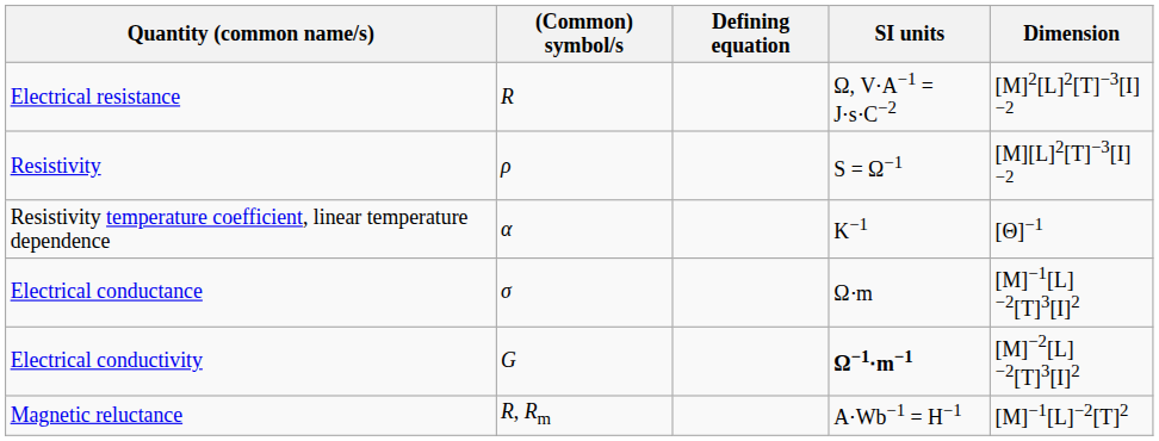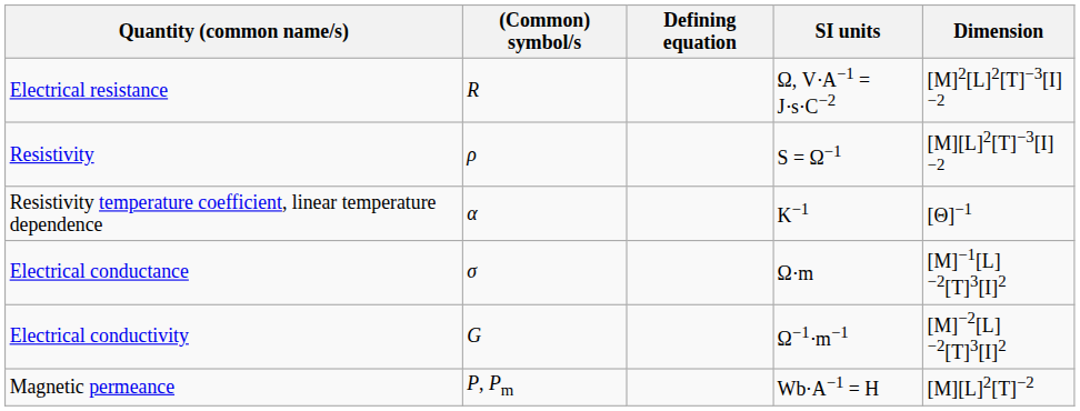 <table class="wikitable">
 <tr>
 <th scope="col">Quantity (common name/s)</th>
 <th scope="col">(Common) symbol/s</th>
 <th scope="col">Defining equation</th>
 <th scope="col">SI units</th>
 <th scope="col">Dimension</th>
 </tr>
 <tr>
 <td><a href='#'>Electrical resistance</a></td>
 <td><em>R</em></td>
 <td></td>
 <td>Ω, V⋅A<sup>−1</sup> = J⋅s⋅C<sup>−2</sup></td>
 <td>[M]<sup>2</sup>[L]<sup>2</sup>[T]<sup>−3</sup>[I]<sup>−2</sup></td>
 </tr>
 <tr>
 <td><a href='#'>Resistivity</a></td>
 <td><em>ρ</em></td>
 <td></td>
 <td>S = Ω<sup>−1</sup></td>
 <td>[M][L]<sup>2</sup>[T]<sup>−3</sup>[I]<sup>−2</sup></td>
 </tr>
 <tr>
 <td>Resistivity <a href='#'>temperature coefficient</a>, linear temperature dependence</td>
 <td><em>α</em></td>
 <td></td>
 <td>K<sup>−1</sup></td>
 <td>[Θ]<sup>−1</sup></td>
 </tr>
 <tr>
 <td><a href='#'>Electrical conductance</a></td>
 <td><em>σ</em></td>
 <td></td>
 <td>Ω⋅m</td>
 <td>[M]<sup>−1</sup>[L]<sup>−2</sup>[T]<sup>3</sup>[I]<sup>2</sup></td>
 </tr>
 <tr>
 <td><a href='#'>Electrical conductivity</a></td>
 <td><em>G</em></td>
 <td></td>
-<td><strong>Ω<sup>−1</sup>⋅m<sup>−1</sup></strong></td>
+<td>Ω<sup>−1</sup>⋅m<sup>−1</sup></td>
 <td>[M]<sup>−2</sup>[L]<sup>−2</sup>[T]<sup>3</sup>[I]<sup>2</sup></td>
 </tr>
 <tr>
-<td><a href='#'>Magnetic reluctance</a></td>
-<td><em>R</em>, <em>R</em><sub>m</sub></td>
+<td>Magnetic <a href='#'>permeance</a></td>
+<td><em>P</em>, <em>P</em><sub>m</sub></td>
 <td></td>
-<td>A⋅Wb<sup>−1</sup> = H<sup>−1</sup></td>
-<td>[M]<sup>−1</sup>[L]<sup>−2</sup>[T]<sup>2</sup></td>
+<td>Wb⋅A<sup>−1</sup> = H</td>
+<td>[M][L]<sup>2</sup>[T]<sup>−2</sup></td>
 </tr>
 </table>
